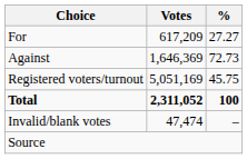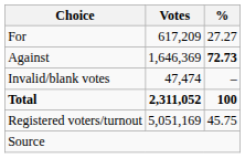 <table class=wikitable style=text-align:right>
 <tr>
 <th>Choice</th>
 <th>Votes</th>
 <th>%</th>
 </tr>
 <tr>
 <td align=left>For</td>
 <td>617,209</td>
 <td>27.27</td>
 </tr>
 <tr>
 <td align=left>Against</td>
 <td>1,646,369</td>
-<td>72.73</td>
+<td><strong>72.73</strong></td>
+</tr>
+<tr>
+<td align=left>Invalid/blank votes</td>
+<td>47,474</td>
+<td>–</td>
+</tr>
+<tr>
+<td align=left><strong>Total</strong></td>
+<td><strong>2,311,052</strong></td>
+<td><strong>100</strong></td>
 </tr>
 <tr>
 <td align=left>Registered voters/turnout</td>
 <td>5,051,169</td>
 <td>45.75</td>
 </tr>
 <tr>
-<td align=left><strong>Total</strong></td>
-<td><strong>2,311,052</strong></td>
-<td><strong>100</strong></td>
-</tr>
-<tr>
-<td align=left>Invalid/blank votes</td>
-<td>47,474</td>
-<td>–</td>
-</tr>
-<tr>
 <td style="text-align:left;" colspan="3">Source</td>
 </tr>
 </table>
